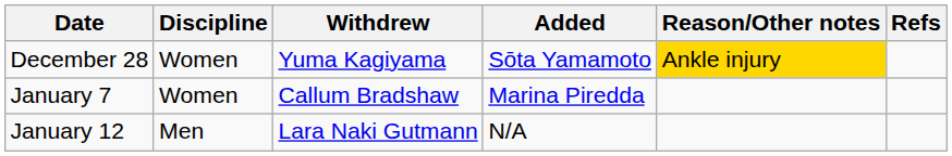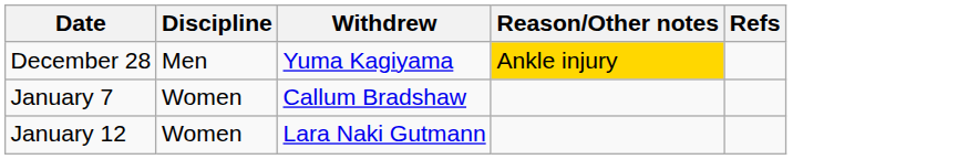 <table class="wikitable sortable">
 <tr>
 <th>Date</th>
 <th>Discipline</th>
 <th>Withdrew</th>
-<th>Added</th>
 <th>Reason/Other notes</th>
 <th>Refs</th>
 </tr>
 <tr>
 <td>December 28</td>
-<td>Women</td>
+<td>Men</td>
 <td> <a href='#'>Yuma Kagiyama</a></td>
-<td> <a href='#'>Sōta Yamamoto</a></td>
 <td style="background: gold;">Ankle injury</td>
 <td></td>
 </tr>
 <tr>
 <td>January 7</td>
 <td>Women</td>
 <td> <a href='#'>Callum Bradshaw</a></td>
-<td> <a href='#'>Marina Piredda</a></td>
 <td></td>
 <td></td>
 </tr>
 <tr>
 <td>January 12</td>
-<td>Men</td>
+<td>Women</td>
 <td> <a href='#'>Lara Naki Gutmann</a></td>
-<td>N/A</td>
 <td></td>
 <td></td>
 </tr>
 </table>
